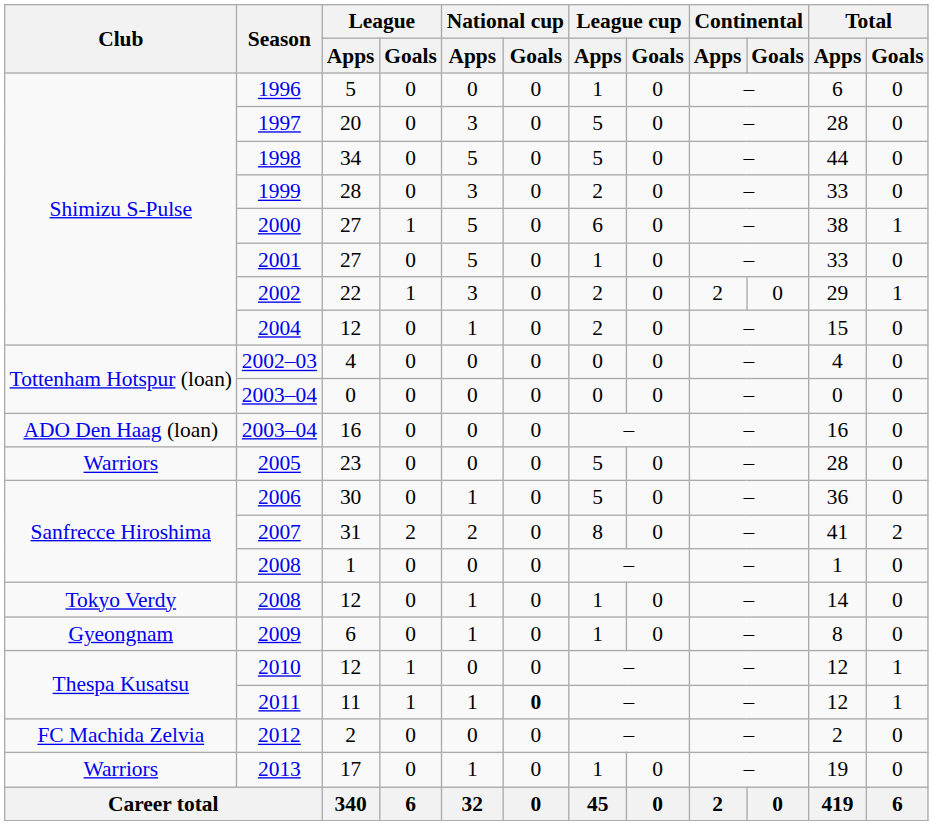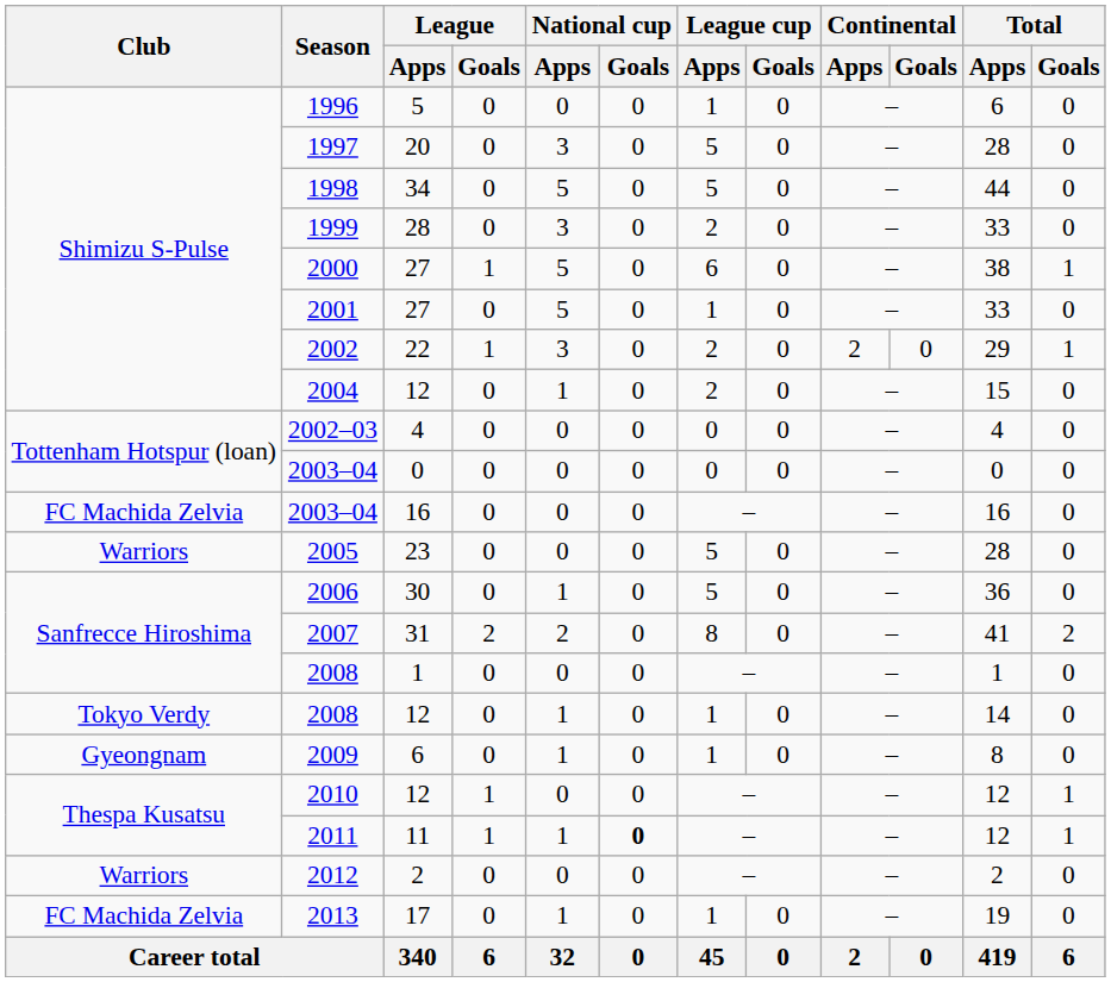 <table class="wikitable" style="text-align:center">
 <tr>
 <th rowspan="2">Club</th>
 <th rowspan="2">Season</th>
 <th colspan="2">League</th>
 <th colspan="2">National cup</th>
 <th colspan="2">League cup</th>
 <th colspan="2">Continental</th>
 <th colspan="2">Total</th>
 </tr>
 <tr>
 <th>Apps</th>
 <th>Goals</th>
 <th>Apps</th>
 <th>Goals</th>
 <th>Apps</th>
 <th>Goals</th>
 <th>Apps</th>
 <th>Goals</th>
 <th>Apps</th>
 <th>Goals</th>
 </tr>
 <tr>
 <td rowspan="8"><a href='#'>Shimizu S-Pulse</a></td>
 <td><a href='#'>1996</a></td>
 <td>5</td>
 <td>0</td>
 <td>0</td>
 <td>0</td>
 <td>1</td>
 <td>0</td>
 <td colspan="2">–</td>
 <td>6</td>
 <td>0</td>
 </tr>
 <tr>
 <td><a href='#'>1997</a></td>
 <td>20</td>
 <td>0</td>
 <td>3</td>
 <td>0</td>
 <td>5</td>
 <td>0</td>
 <td colspan="2">–</td>
 <td>28</td>
 <td>0</td>
 </tr>
 <tr>
 <td><a href='#'>1998</a></td>
 <td>34</td>
 <td>0</td>
 <td>5</td>
 <td>0</td>
 <td>5</td>
 <td>0</td>
 <td colspan="2">–</td>
 <td>44</td>
 <td>0</td>
 </tr>
 <tr>
 <td><a href='#'>1999</a></td>
 <td>28</td>
 <td>0</td>
 <td>3</td>
 <td>0</td>
 <td>2</td>
 <td>0</td>
 <td colspan="2">–</td>
 <td>33</td>
 <td>0</td>
 </tr>
 <tr>
 <td><a href='#'>2000</a></td>
 <td>27</td>
 <td>1</td>
 <td>5</td>
 <td>0</td>
 <td>6</td>
 <td>0</td>
 <td colspan="2">–</td>
 <td>38</td>
 <td>1</td>
 </tr>
 <tr>
 <td><a href='#'>2001</a></td>
 <td>27</td>
 <td>0</td>
 <td>5</td>
 <td>0</td>
 <td>1</td>
 <td>0</td>
 <td colspan="2">–</td>
 <td>33</td>
 <td>0</td>
 </tr>
 <tr>
 <td><a href='#'>2002</a></td>
 <td>22</td>
 <td>1</td>
 <td>3</td>
 <td>0</td>
 <td>2</td>
 <td>0</td>
 <td>2</td>
 <td>0</td>
 <td>29</td>
 <td>1</td>
 </tr>
 <tr>
 <td><a href='#'>2004</a></td>
 <td>12</td>
 <td>0</td>
 <td>1</td>
 <td>0</td>
 <td>2</td>
 <td>0</td>
 <td colspan="2">–</td>
 <td>15</td>
 <td>0</td>
 </tr>
 <tr>
 <td rowspan="2"><a href='#'>Tottenham Hotspur</a> (loan)</td>
 <td><a href='#'>2002–03</a></td>
 <td>4</td>
 <td>0</td>
 <td>0</td>
 <td>0</td>
 <td>0</td>
 <td>0</td>
 <td colspan="2">–</td>
 <td>4</td>
 <td>0</td>
 </tr>
 <tr>
 <td><a href='#'>2003–04</a></td>
 <td>0</td>
 <td>0</td>
 <td>0</td>
 <td>0</td>
 <td>0</td>
 <td>0</td>
 <td colspan="2">–</td>
 <td>0</td>
 <td>0</td>
 </tr>
 <tr>
-<td><a href='#'>ADO Den Haag</a> (loan)</td>
+<td><a href='#'>FC Machida Zelvia</a></td>
 <td><a href='#'>2003–04</a></td>
 <td>16</td>
 <td>0</td>
 <td>0</td>
 <td>0</td>
 <td colspan="2">–</td>
 <td colspan="2">–</td>
 <td>16</td>
 <td>0</td>
 </tr>
 <tr>
 <td><a href='#'>Warriors</a></td>
 <td><a href='#'>2005</a></td>
 <td>23</td>
 <td>0</td>
 <td>0</td>
 <td>0</td>
 <td>5</td>
 <td>0</td>
 <td colspan="2">–</td>
 <td>28</td>
 <td>0</td>
 </tr>
 <tr>
 <td rowspan="3"><a href='#'>Sanfrecce Hiroshima</a></td>
 <td><a href='#'>2006</a></td>
 <td>30</td>
 <td>0</td>
 <td>1</td>
 <td>0</td>
 <td>5</td>
 <td>0</td>
 <td colspan="2">–</td>
 <td>36</td>
 <td>0</td>
 </tr>
 <tr>
 <td><a href='#'>2007</a></td>
 <td>31</td>
 <td>2</td>
 <td>2</td>
 <td>0</td>
 <td>8</td>
 <td>0</td>
 <td colspan="2">–</td>
 <td>41</td>
 <td>2</td>
 </tr>
 <tr>
 <td><a href='#'>2008</a></td>
 <td>1</td>
 <td>0</td>
 <td>0</td>
 <td>0</td>
 <td colspan="2">–</td>
 <td colspan="2">–</td>
 <td>1</td>
 <td>0</td>
 </tr>
 <tr>
 <td><a href='#'>Tokyo Verdy</a></td>
 <td><a href='#'>2008</a></td>
 <td>12</td>
 <td>0</td>
 <td>1</td>
 <td>0</td>
 <td>1</td>
 <td>0</td>
 <td colspan="2">–</td>
 <td>14</td>
 <td>0</td>
 </tr>
 <tr>
 <td><a href='#'>Gyeongnam</a></td>
 <td><a href='#'>2009</a></td>
 <td>6</td>
 <td>0</td>
 <td>1</td>
 <td>0</td>
 <td>1</td>
 <td>0</td>
 <td colspan="2">–</td>
 <td>8</td>
 <td>0</td>
 </tr>
 <tr>
 <td rowspan="2"><a href='#'>Thespa Kusatsu</a></td>
 <td><a href='#'>2010</a></td>
 <td>12</td>
 <td>1</td>
 <td>0</td>
 <td>0</td>
 <td colspan="2">–</td>
 <td colspan="2">–</td>
 <td>12</td>
 <td>1</td>
 </tr>
 <tr>
 <td><a href='#'>2011</a></td>
 <td>11</td>
 <td>1</td>
 <td>1</td>
 <td><strong>0</strong></td>
 <td colspan="2">–</td>
 <td colspan="2">–</td>
 <td>12</td>
 <td>1</td>
 </tr>
 <tr>
-<td><a href='#'>FC Machida Zelvia</a></td>
+<td><a href='#'>Warriors</a></td>
 <td><a href='#'>2012</a></td>
 <td>2</td>
 <td>0</td>
 <td>0</td>
 <td>0</td>
 <td colspan="2">–</td>
 <td colspan="2">–</td>
 <td>2</td>
 <td>0</td>
 </tr>
 <tr>
-<td><a href='#'>Warriors</a></td>
+<td><a href='#'>FC Machida Zelvia</a></td>
 <td><a href='#'>2013</a></td>
 <td>17</td>
 <td>0</td>
 <td>1</td>
 <td>0</td>
 <td>1</td>
 <td>0</td>
 <td colspan="2">–</td>
 <td>19</td>
 <td>0</td>
 </tr>
 <tr>
 <th colspan="2">Career total</th>
 <th>340</th>
 <th>6</th>
 <th>32</th>
 <th>0</th>
 <th>45</th>
 <th>0</th>
 <th>2</th>
 <th>0</th>
 <th>419</th>
 <th>6</th>
 </tr>
 </table>
